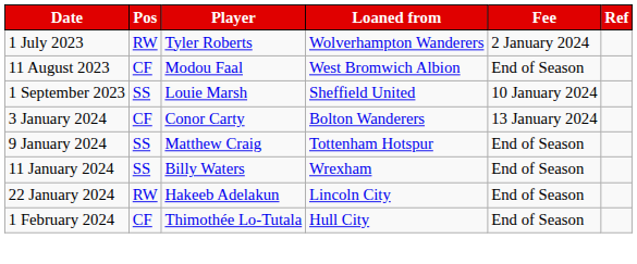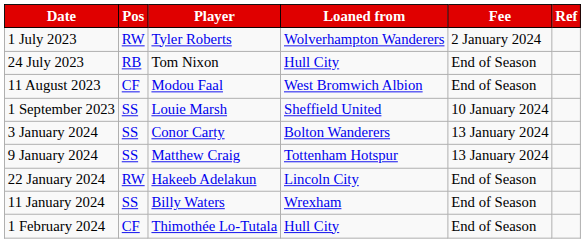 <table class="wikitable plainrowheaders sortable">
 <tr>
 <th style="background:#E00000;border:1px solid black;color:white">Date</th>
 <th style="background:#E00000;border:1px solid black;color:white">Pos</th>
 <th style="background:#E00000;border:1px solid black;color:white">Player</th>
 <th style="background:#E00000;border:1px solid black;color:white">Loaned from</th>
 <th style="background:#E00000;border:1px solid black;color:white">Fee</th>
 <th style="background:#E00000;border:1px solid black;color:white">Ref</th>
 </tr>
 <tr>
 <td>1 July 2023</td>
 <td><a href='#'>RW</a></td>
 <td> <a href='#'>Tyler Roberts</a></td>
 <td> <a href='#'>Wolverhampton Wanderers</a></td>
 <td>2 January 2024</td>
+<td></td>
+</tr>
+<tr>
+<td>24 July 2023</td>
+<td><a href='#'>RB</a></td>
+<td> Tom Nixon</td>
+<td> <a href='#'>Hull City</a></td>
+<td>End of Season</td>
 <td></td>
 </tr>
 <tr>
 <td>11 August 2023</td>
 <td><a href='#'>CF</a></td>
 <td> <a href='#'>Modou Faal</a></td>
 <td> <a href='#'>West Bromwich Albion</a></td>
 <td>End of Season</td>
 <td></td>
 </tr>
 <tr>
 <td>1 September 2023</td>
 <td><a href='#'>SS</a></td>
 <td> <a href='#'>Louie Marsh</a></td>
 <td> <a href='#'>Sheffield United</a></td>
 <td>10 January 2024</td>
 <td></td>
 </tr>
 <tr>
 <td>3 January 2024</td>
-<td><a href='#'>CF</a></td>
+<td><a href='#'>SS</a></td>
 <td> <a href='#'>Conor Carty</a></td>
 <td> <a href='#'>Bolton Wanderers</a></td>
 <td>13 January 2024</td>
 <td></td>
 </tr>
 <tr>
 <td>9 January 2024</td>
 <td><a href='#'>SS</a></td>
 <td> <a href='#'>Matthew Craig</a></td>
 <td> <a href='#'>Tottenham Hotspur</a></td>
+<td>13 January 2024</td>
+<td></td>
+</tr>
+<tr>
+<td>22 January 2024</td>
+<td><a href='#'>RW</a></td>
+<td> <a href='#'>Hakeeb Adelakun</a></td>
+<td> <a href='#'>Lincoln City</a></td>
 <td>End of Season</td>
 <td></td>
 </tr>
 <tr>
 <td>11 January 2024</td>
 <td><a href='#'>SS</a></td>
 <td> <a href='#'>Billy Waters</a></td>
 <td> <a href='#'>Wrexham</a></td>
 <td>End of Season</td>
 <td></td>
 </tr>
 <tr>
-<td>22 January 2024</td>
-<td><a href='#'>RW</a></td>
-<td> <a href='#'>Hakeeb Adelakun</a></td>
-<td> <a href='#'>Lincoln City</a></td>
-<td>End of Season</td>
-<td></td>
-</tr>
-<tr>
 <td>1 February 2024</td>
 <td><a href='#'>CF</a></td>
 <td> <a href='#'>Thimothée Lo-Tutala</a></td>
 <td> <a href='#'>Hull City</a></td>
 <td>End of Season</td>
 <td></td>
 </tr>
 </table>
